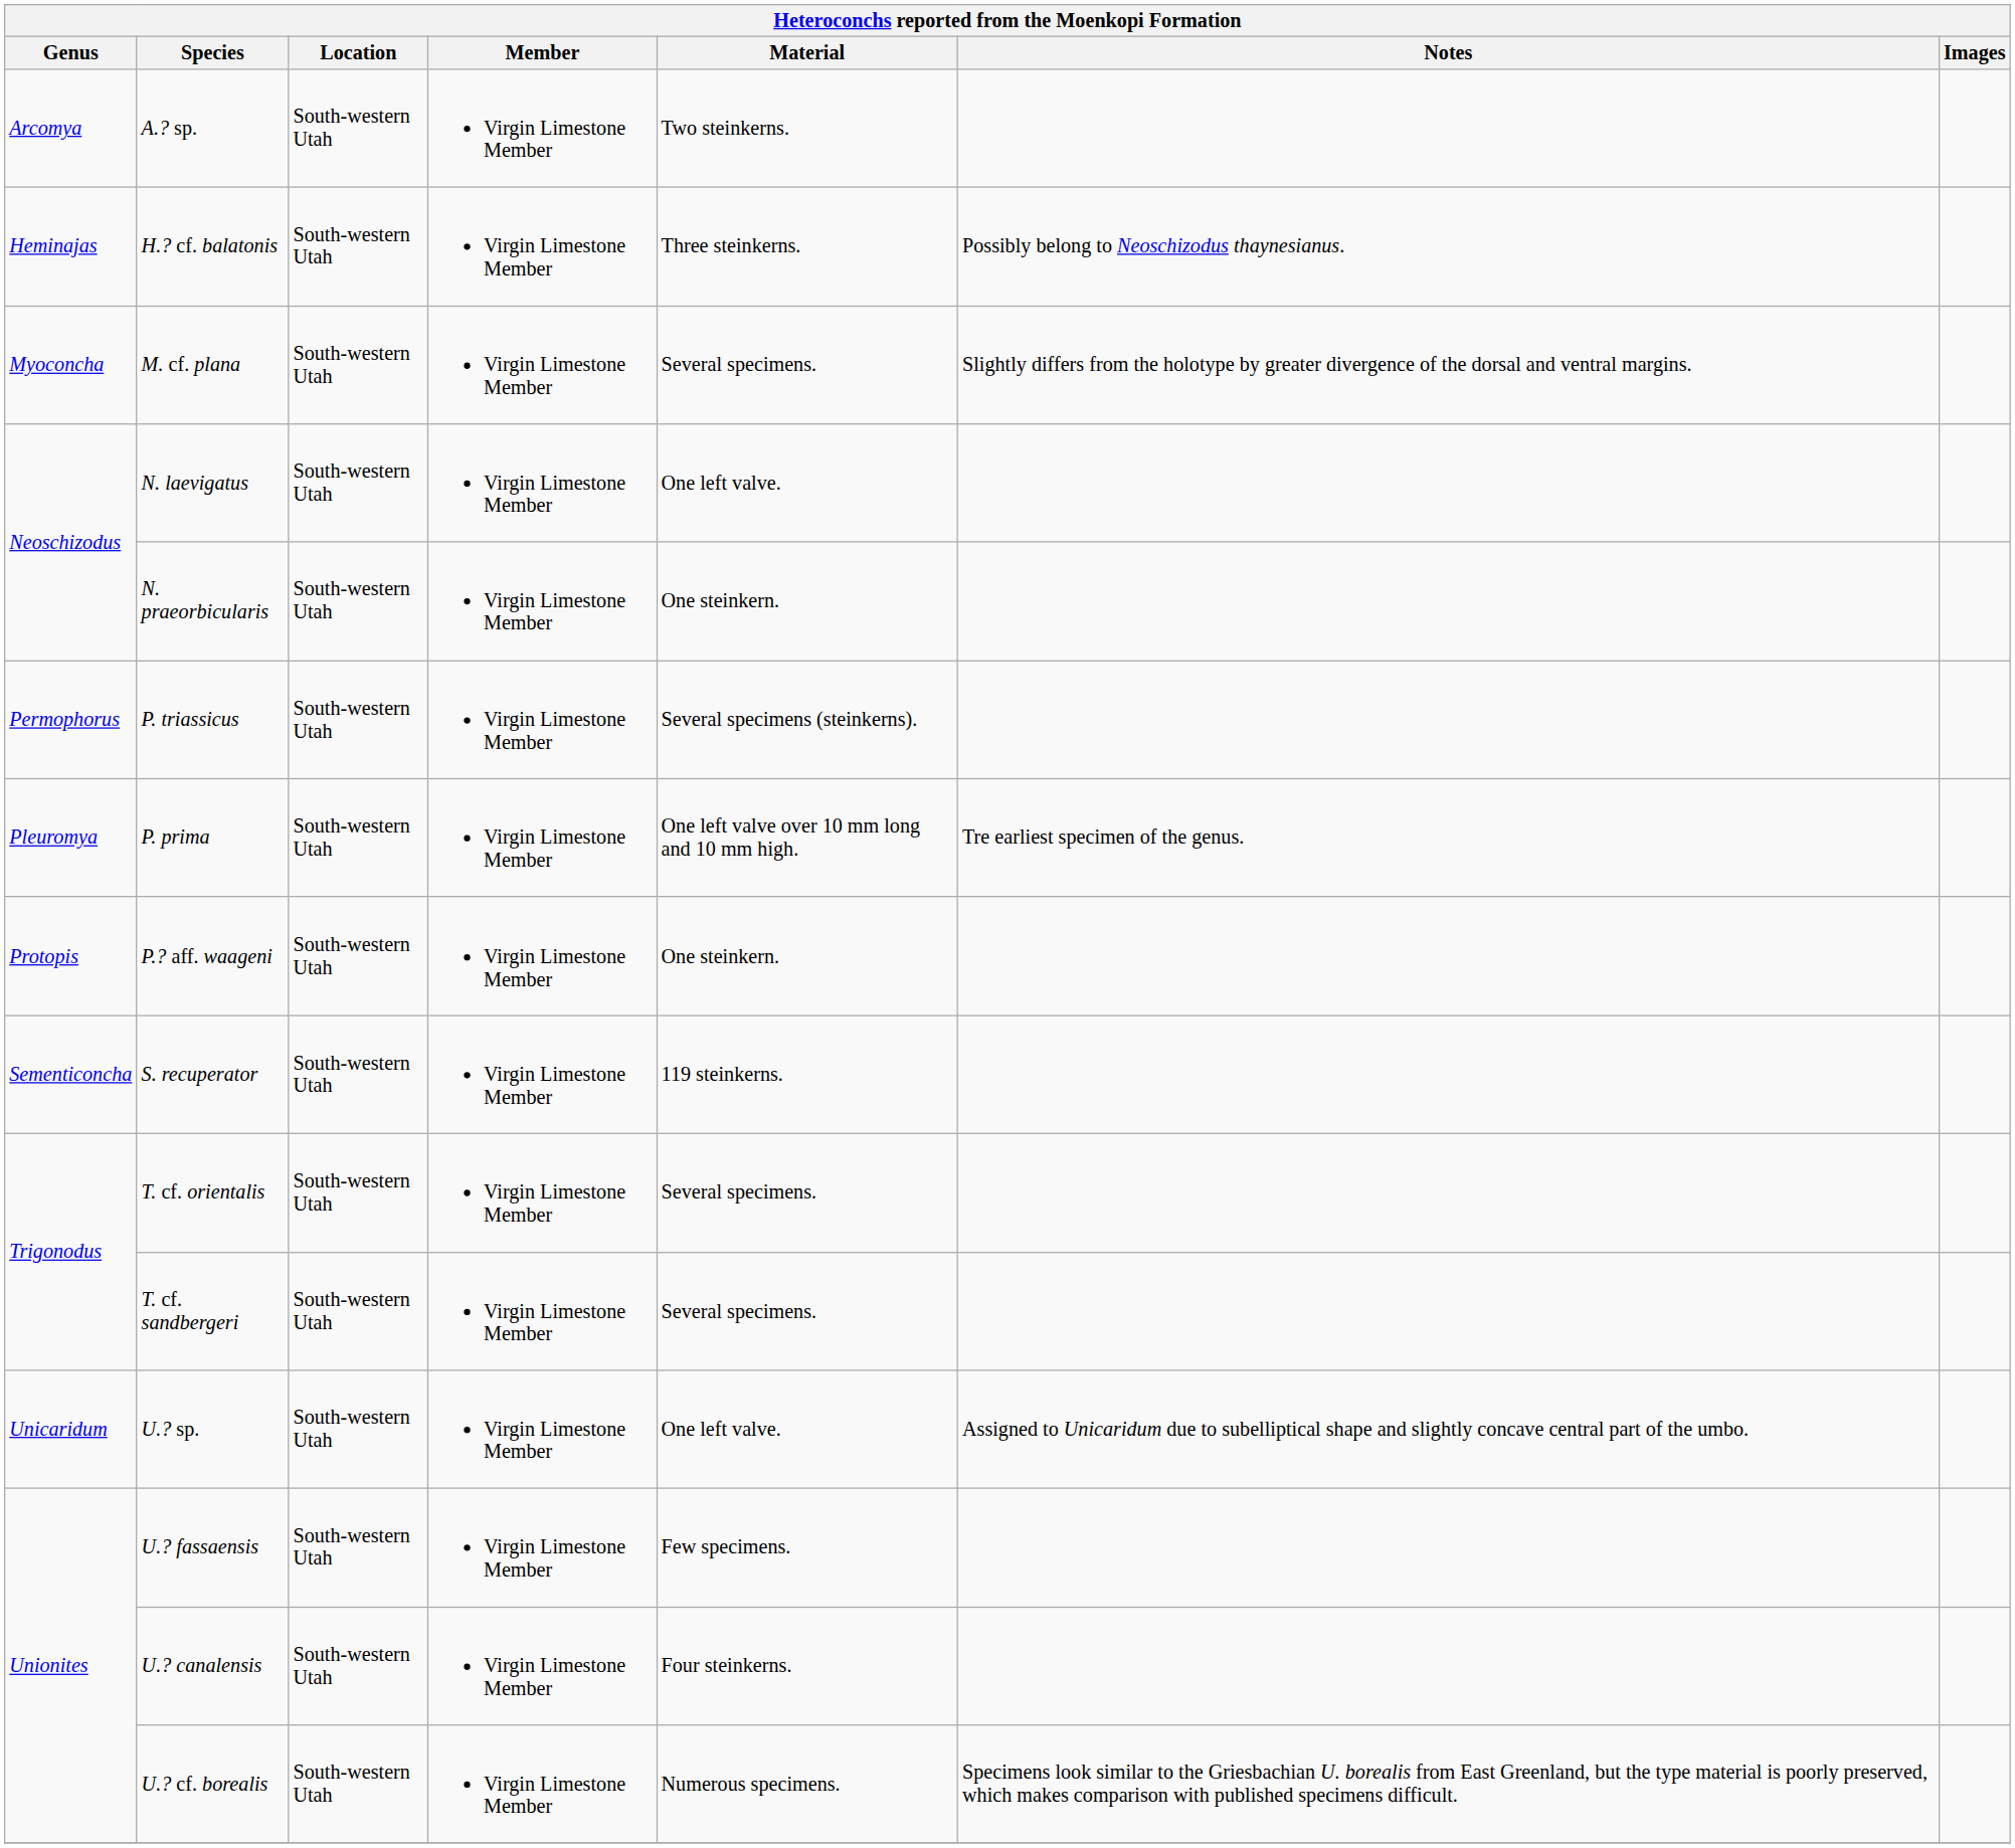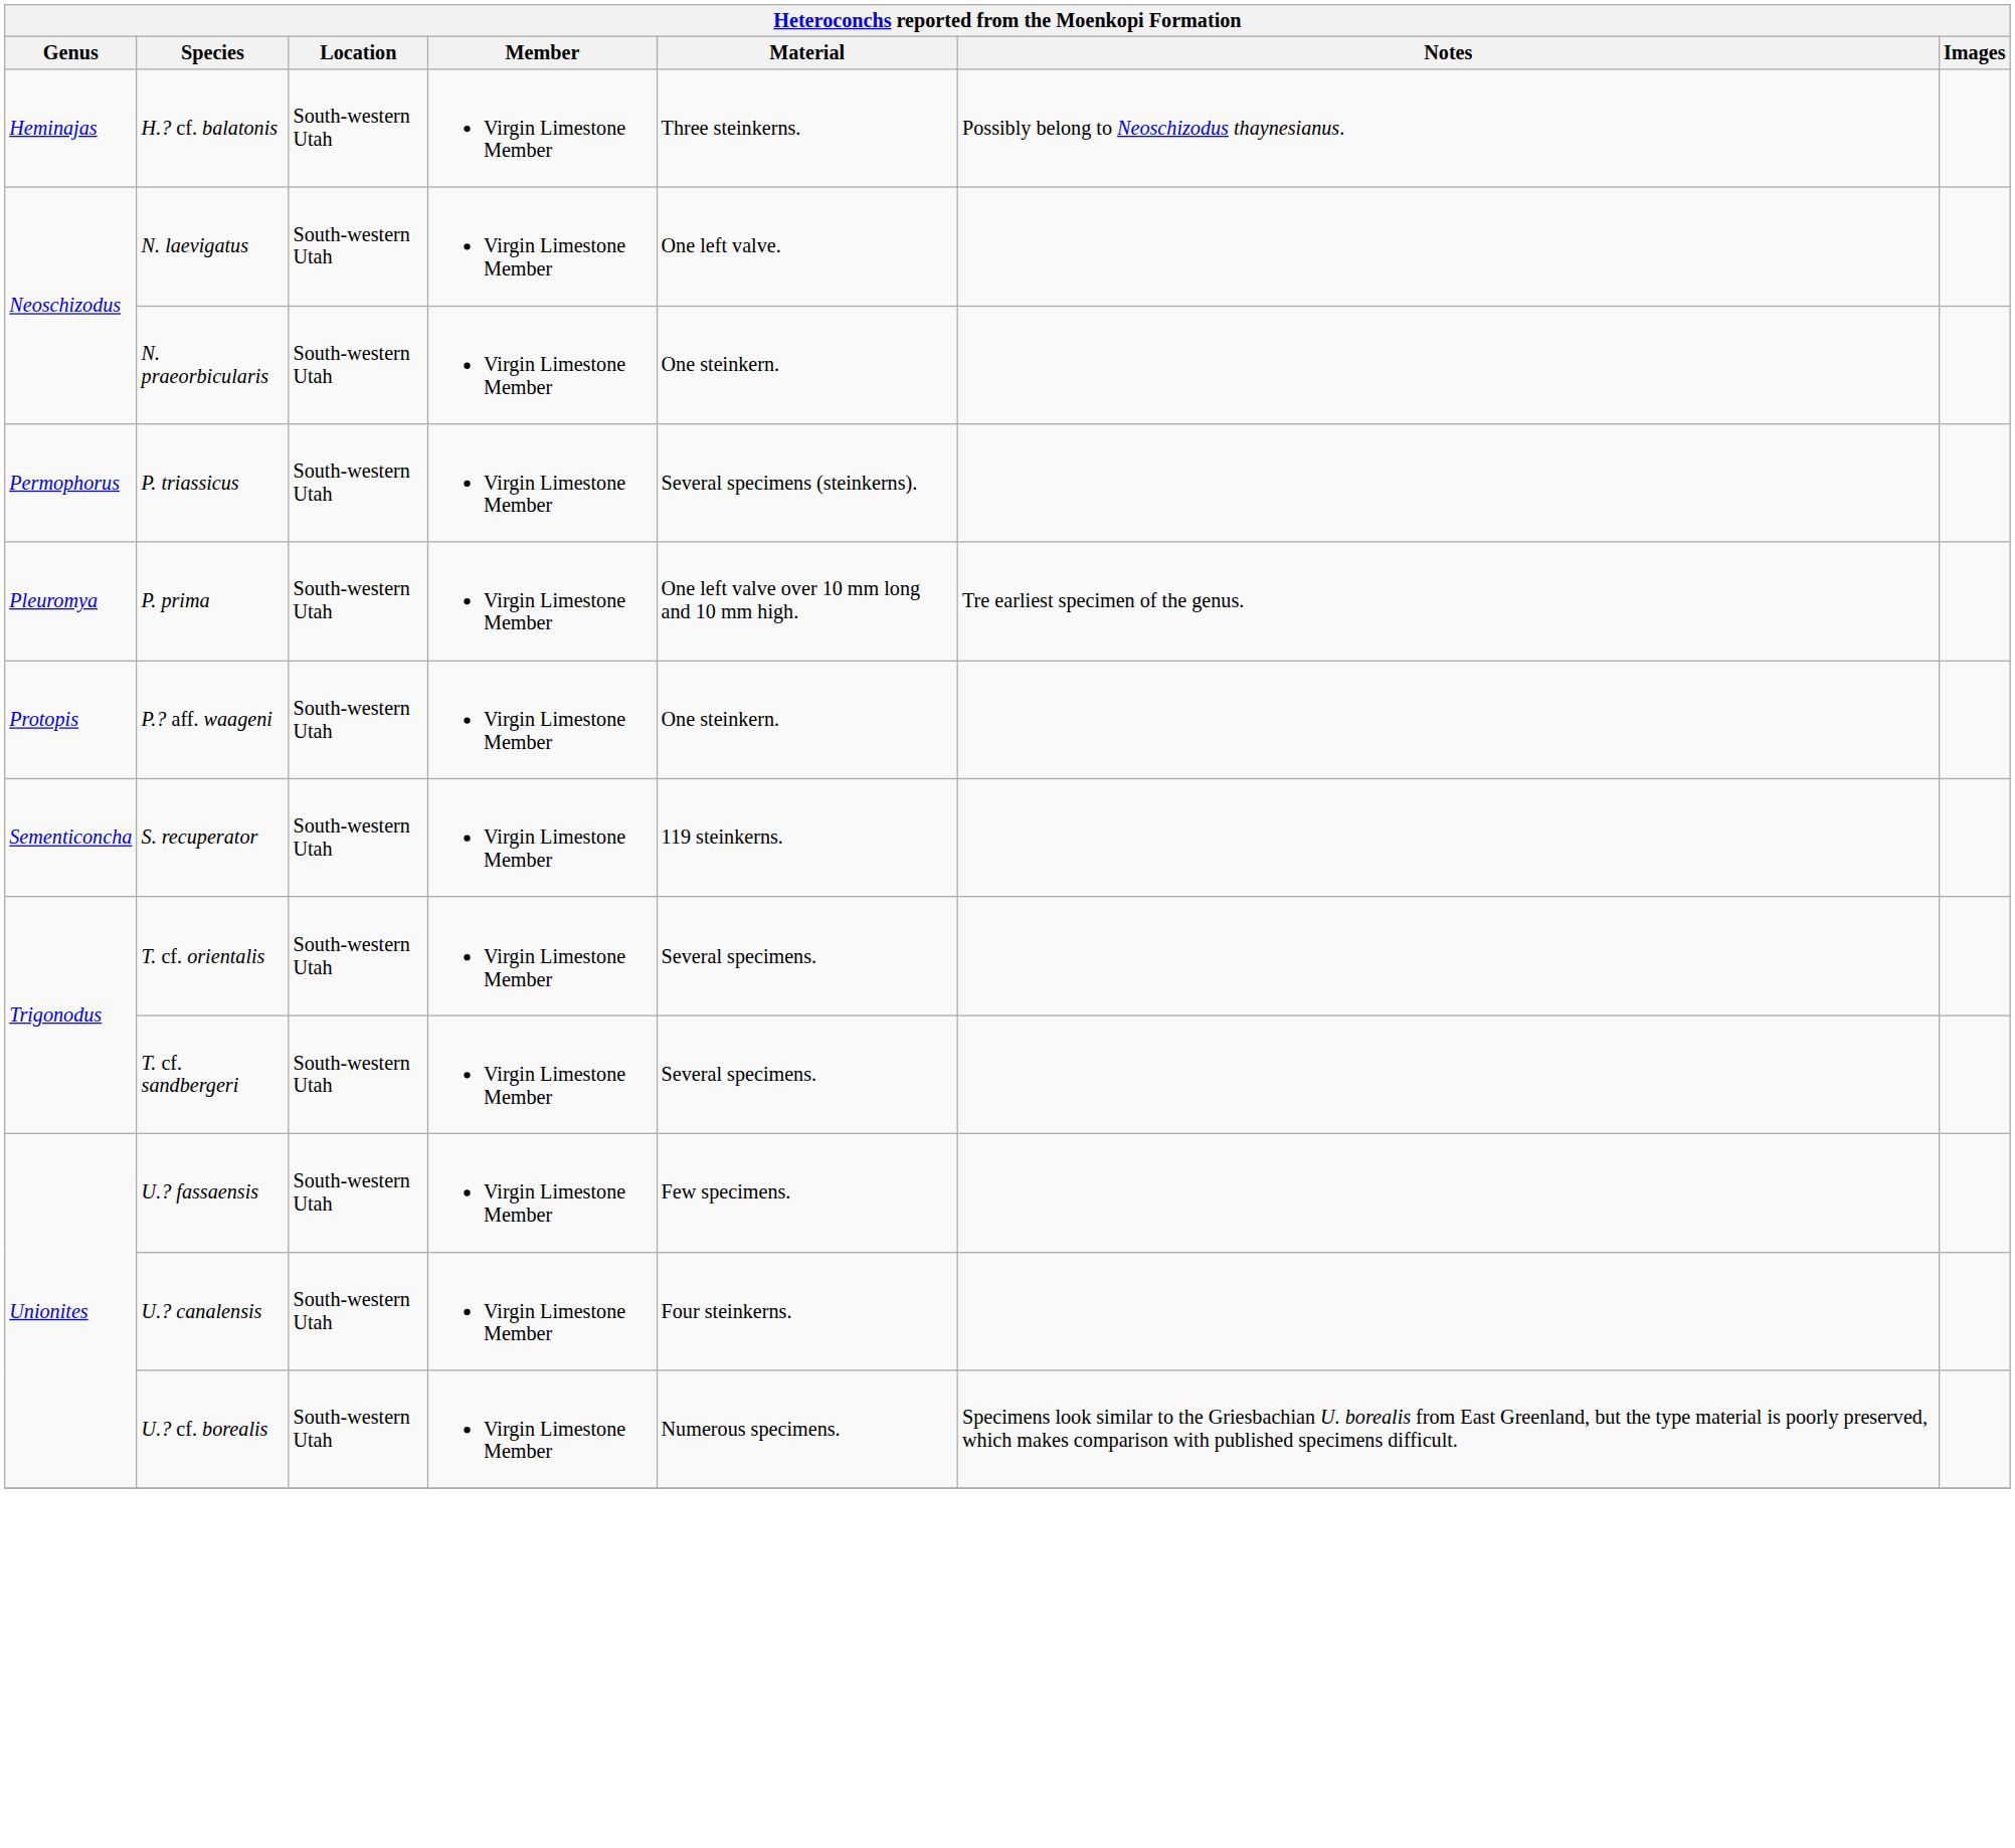 <table class="wikitable" align="center" width="100%">
 <tr>
 <th colspan="7" align="center"><strong><a href='#'>Heteroconchs</a> reported from the Moenkopi Formation</strong></th>
 </tr>
 <tr>
 <th>Genus</th>
 <th>Species</th>
 <th>Location</th>
 <th>Member</th>
 <th>Material</th>
 <th>Notes</th>
 <th>Images</th>
 </tr>
 <tr>
-<td><em><a href='#'>Arcomya</a></em></td>
-<td><em>A.?</em> sp.</td>
-<td>South-western Utah</td>
-<td><br><ul><li>Virgin Limestone Member</li></ul></td>
-<td>Two steinkerns.</td>
-<td></td>
-<td></td>
-</tr>
-<tr>
 <td><em><a href='#'>Heminajas</a></em></td>
 <td><em>H.?</em> cf. <em>balatonis</em></td>
 <td>South-western Utah</td>
 <td><br><ul><li>Virgin Limestone Member</li></ul></td>
 <td>Three steinkerns.</td>
 <td>Possibly belong to <em><a href='#'>Neoschizodus</a> thaynesianus</em>.</td>
-<td></td>
-</tr>
-<tr>
-<td><em><a href='#'>Myoconcha</a></em></td>
-<td><em>M.</em> cf. <em>plana</em></td>
-<td>South-western Utah</td>
-<td><br><ul><li>Virgin Limestone Member</li></ul></td>
-<td>Several specimens.</td>
-<td>Slightly differs from the holotype by greater divergence of the dorsal and ventral margins.</td>
 <td></td>
 </tr>
 <tr>
 <td rowspan="2"><em><a href='#'>Neoschizodus</a></em></td>
 <td><em>N. laevigatus</em></td>
 <td>South-western Utah</td>
 <td><br><ul><li>Virgin Limestone Member</li></ul></td>
 <td>One left valve.</td>
 <td></td>
 <td></td>
 </tr>
 <tr>
 <td><em>N. praeorbicularis</em></td>
 <td>South-western Utah</td>
 <td><br><ul><li>Virgin Limestone Member</li></ul></td>
 <td>One steinkern.</td>
 <td></td>
 <td></td>
 </tr>
 <tr>
 <td><em><a href='#'>Permophorus</a></em></td>
 <td><em>P. triassicus</em></td>
 <td>South-western Utah</td>
 <td><br><ul><li>Virgin Limestone Member</li></ul></td>
 <td>Several specimens (steinkerns).</td>
 <td></td>
 <td></td>
 </tr>
 <tr>
 <td><em><a href='#'>Pleuromya</a></em></td>
 <td><em>P. prima</em></td>
 <td>South-western Utah</td>
 <td><br><ul><li>Virgin Limestone Member</li></ul></td>
 <td>One left valve over 10 mm long and  10 mm high.</td>
 <td>Tre earliest specimen of the genus.</td>
 <td></td>
 </tr>
 <tr>
 <td><em><a href='#'>Protopis</a></em></td>
 <td><em>P.?</em> aff. <em>waageni</em></td>
 <td>South-western Utah</td>
 <td><br><ul><li>Virgin Limestone Member</li></ul></td>
 <td>One steinkern.</td>
 <td></td>
 <td></td>
 </tr>
 <tr>
 <td><em><a href='#'>Sementiconcha</a></em></td>
 <td><em>S. recuperator</em></td>
 <td>South-western Utah</td>
 <td><br><ul><li>Virgin Limestone Member</li></ul></td>
 <td>119 steinkerns.</td>
 <td></td>
 <td></td>
 </tr>
 <tr>
 <td rowspan="2"><em><a href='#'>Trigonodus</a></em></td>
 <td><em>T.</em> cf. <em>orientalis</em></td>
 <td>South-western Utah</td>
 <td><br><ul><li>Virgin Limestone Member</li></ul></td>
 <td>Several specimens.</td>
 <td></td>
 <td></td>
 </tr>
 <tr>
 <td><em>T.</em> cf. <em>sandbergeri</em></td>
 <td>South-western Utah</td>
 <td><br><ul><li>Virgin Limestone Member</li></ul></td>
 <td>Several specimens.</td>
 <td></td>
 <td></td>
 </tr>
 <tr>
-<td><em><a href='#'>Unicaridum</a></em></td>
-<td><em>U.?</em> sp.</td>
-<td>South-western Utah</td>
-<td><br><ul><li>Virgin Limestone Member</li></ul></td>
-<td>One left valve.</td>
-<td>Assigned to <em>Unicaridum</em> due to subelliptical shape and slightly concave central part of the umbo.</td>
-<td></td>
-</tr>
-<tr>
 <td rowspan="3"><em><a href='#'>Unionites</a></em></td>
 <td><em>U.? fassaensis</em></td>
 <td>South-western Utah</td>
 <td><br><ul><li>Virgin Limestone Member</li></ul></td>
 <td>Few specimens.</td>
 <td></td>
 <td></td>
 </tr>
 <tr>
 <td><em>U.? canalensis</em></td>
 <td>South-western Utah</td>
 <td><br><ul><li>Virgin Limestone Member</li></ul></td>
 <td>Four steinkerns.</td>
 <td></td>
 <td></td>
 </tr>
 <tr>
 <td><em>U.?</em> cf. <em>borealis</em></td>
 <td>South-western Utah</td>
 <td><br><ul><li>Virgin Limestone Member</li></ul></td>
 <td>Numerous specimens.</td>
 <td>Specimens look similar to the Griesbachian <em>U. borealis</em> from East Greenland, but the type material is poorly preserved, which makes comparison with published specimens difficult.</td>
 <td></td>
 </tr>
 <tr>
 </tr>
 </table>
